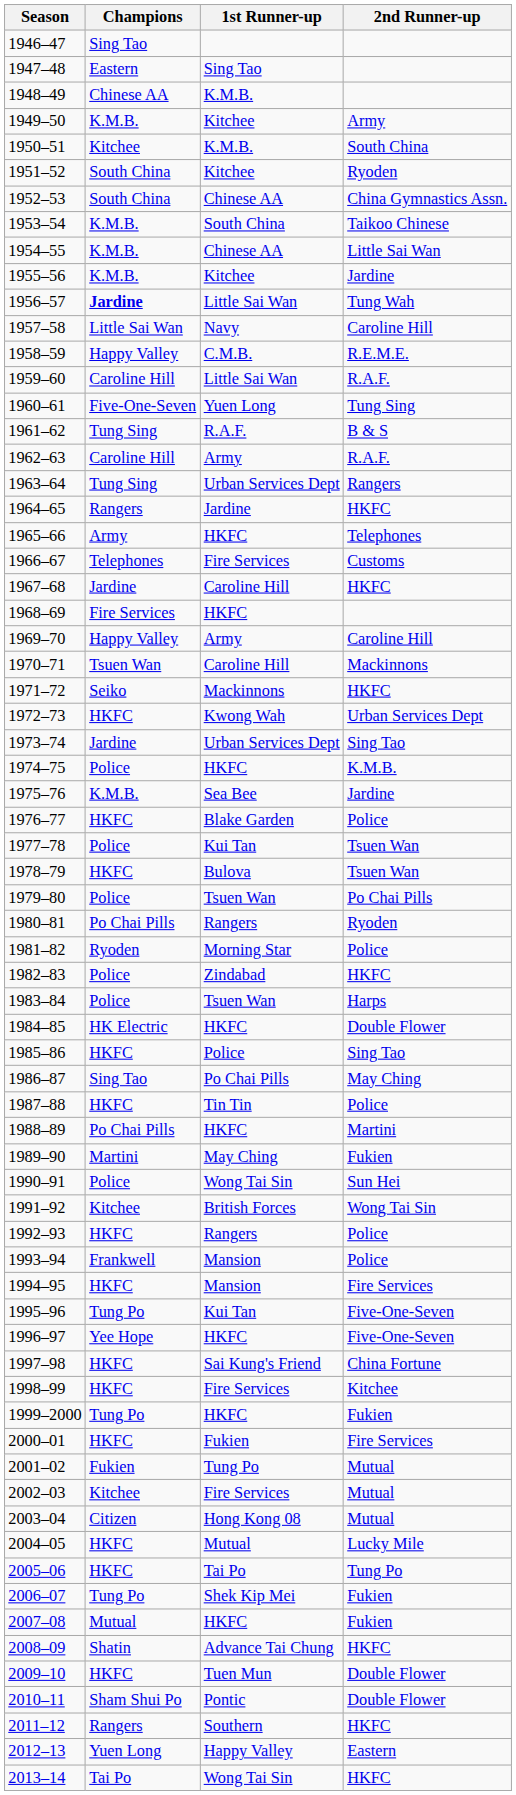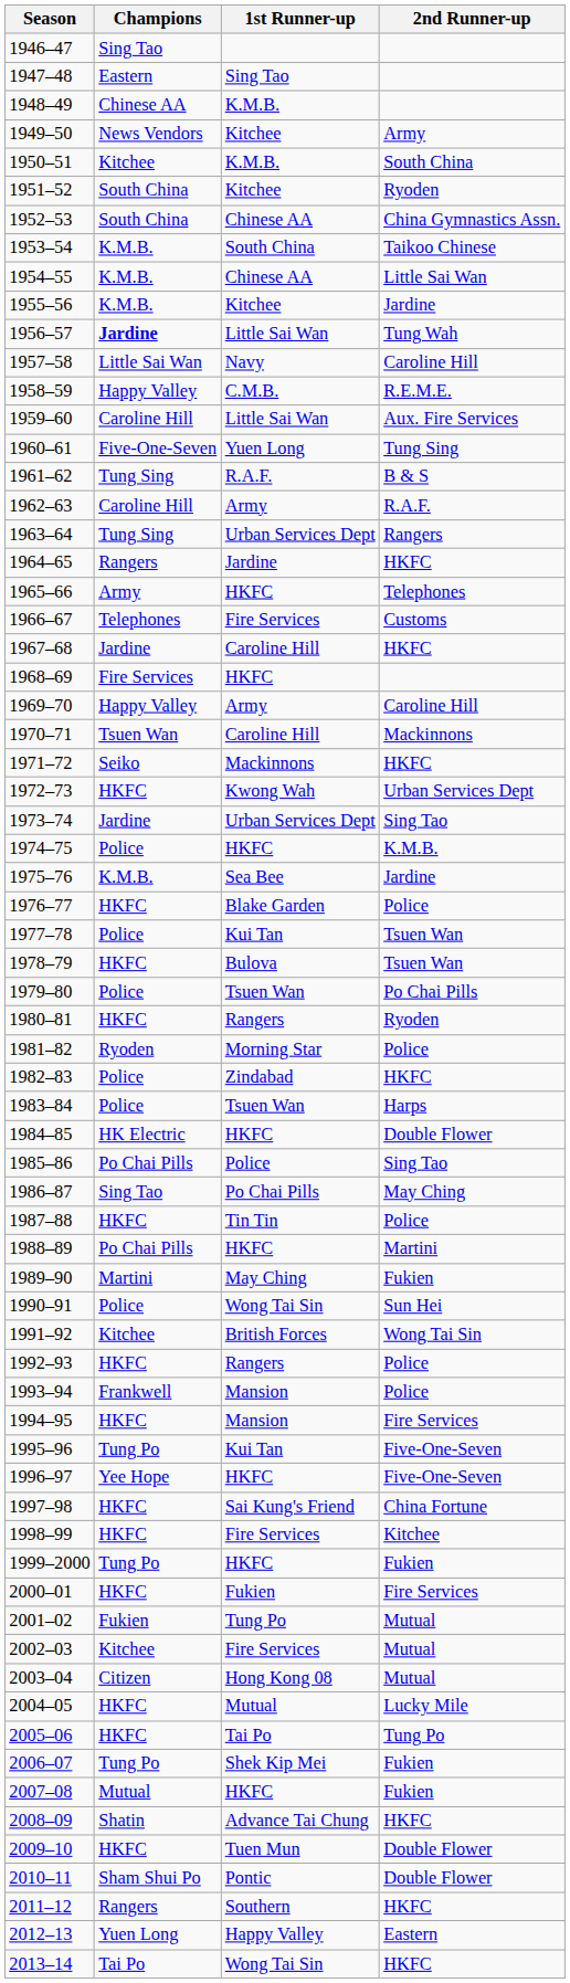 <table class="wikitable">
 <tr>
 <th>Season</th>
 <th>Champions</th>
 <th>1st Runner-up</th>
 <th>2nd Runner-up</th>
 </tr>
 <tr>
 <td>1946–47</td>
 <td><a href='#'>Sing Tao</a></td>
 <td></td>
 <td></td>
 </tr>
 <tr>
 <td>1947–48</td>
 <td><a href='#'>Eastern</a></td>
 <td><a href='#'>Sing Tao</a></td>
 <td></td>
 </tr>
 <tr>
 <td>1948–49</td>
 <td><a href='#'>Chinese AA</a></td>
 <td><a href='#'>K.M.B.</a></td>
 <td></td>
 </tr>
 <tr>
 <td>1949–50</td>
-<td><a href='#'>K.M.B.</a></td>
+<td><a href='#'>News Vendors</a></td>
 <td><a href='#'>Kitchee</a></td>
 <td><a href='#'>Army</a></td>
 </tr>
 <tr>
 <td>1950–51</td>
 <td><a href='#'>Kitchee</a></td>
 <td><a href='#'>K.M.B.</a></td>
 <td><a href='#'>South China</a></td>
 </tr>
 <tr>
 <td>1951–52</td>
 <td><a href='#'>South China</a></td>
 <td><a href='#'>Kitchee</a></td>
 <td><a href='#'>Ryoden</a></td>
 </tr>
 <tr>
 <td>1952–53</td>
 <td><a href='#'>South China</a></td>
 <td><a href='#'>Chinese AA</a></td>
 <td><a href='#'>China Gymnastics Assn.</a></td>
 </tr>
 <tr>
 <td>1953–54</td>
 <td><a href='#'>K.M.B.</a></td>
 <td><a href='#'>South China</a></td>
 <td><a href='#'>Taikoo Chinese</a></td>
 </tr>
 <tr>
 <td>1954–55</td>
 <td><a href='#'>K.M.B.</a></td>
 <td><a href='#'>Chinese AA</a></td>
 <td><a href='#'>Little Sai Wan</a></td>
 </tr>
 <tr>
 <td>1955–56</td>
 <td><a href='#'>K.M.B.</a></td>
 <td><a href='#'>Kitchee</a></td>
 <td><a href='#'>Jardine</a></td>
 </tr>
 <tr>
 <td>1956–57</td>
 <td><strong><a href='#'>Jardine</a></strong></td>
 <td><a href='#'>Little Sai Wan</a></td>
 <td><a href='#'>Tung Wah</a></td>
 </tr>
 <tr>
 <td>1957–58</td>
 <td><a href='#'>Little Sai Wan</a></td>
 <td><a href='#'>Navy</a></td>
 <td><a href='#'>Caroline Hill</a></td>
 </tr>
 <tr>
 <td>1958–59</td>
 <td><a href='#'>Happy Valley</a></td>
 <td><a href='#'>C.M.B.</a></td>
 <td><a href='#'>R.E.M.E.</a></td>
 </tr>
 <tr>
 <td>1959–60</td>
 <td><a href='#'>Caroline Hill</a></td>
 <td><a href='#'>Little Sai Wan</a></td>
-<td><a href='#'>R.A.F.</a></td>
+<td><a href='#'>Aux. Fire Services</a></td>
 </tr>
 <tr>
 <td>1960–61</td>
 <td><a href='#'>Five-One-Seven</a></td>
 <td><a href='#'>Yuen Long</a></td>
 <td><a href='#'>Tung Sing</a></td>
 </tr>
 <tr>
 <td>1961–62</td>
 <td><a href='#'>Tung Sing</a></td>
 <td><a href='#'>R.A.F.</a></td>
 <td><a href='#'>B & S</a></td>
 </tr>
 <tr>
 <td>1962–63</td>
 <td><a href='#'>Caroline Hill</a></td>
 <td><a href='#'>Army</a></td>
 <td><a href='#'>R.A.F.</a></td>
 </tr>
 <tr>
 <td>1963–64</td>
 <td><a href='#'>Tung Sing</a></td>
 <td><a href='#'>Urban Services Dept</a></td>
 <td><a href='#'>Rangers</a></td>
 </tr>
 <tr>
 <td>1964–65</td>
 <td><a href='#'>Rangers</a></td>
 <td><a href='#'>Jardine</a></td>
 <td><a href='#'>HKFC</a></td>
 </tr>
 <tr>
 <td>1965–66</td>
 <td><a href='#'>Army</a></td>
 <td><a href='#'>HKFC</a></td>
 <td><a href='#'>Telephones</a></td>
 </tr>
 <tr>
 <td>1966–67</td>
 <td><a href='#'>Telephones</a></td>
 <td><a href='#'>Fire Services</a></td>
 <td><a href='#'>Customs</a></td>
 </tr>
 <tr>
 <td>1967–68</td>
 <td><a href='#'>Jardine</a></td>
 <td><a href='#'>Caroline Hill</a></td>
 <td><a href='#'>HKFC</a></td>
 </tr>
 <tr>
 <td>1968–69</td>
 <td><a href='#'>Fire Services</a></td>
 <td><a href='#'>HKFC</a></td>
 <td></td>
 </tr>
 <tr>
 <td>1969–70</td>
 <td><a href='#'>Happy Valley</a></td>
 <td><a href='#'>Army</a></td>
 <td><a href='#'>Caroline Hill</a></td>
 </tr>
 <tr>
 <td>1970–71</td>
 <td><a href='#'>Tsuen Wan</a></td>
 <td><a href='#'>Caroline Hill</a></td>
 <td><a href='#'>Mackinnons</a></td>
 </tr>
 <tr>
 <td>1971–72</td>
 <td><a href='#'>Seiko</a></td>
 <td><a href='#'>Mackinnons</a></td>
 <td><a href='#'>HKFC</a></td>
 </tr>
 <tr>
 <td>1972–73</td>
 <td><a href='#'>HKFC</a></td>
 <td><a href='#'>Kwong Wah</a></td>
 <td><a href='#'>Urban Services Dept</a></td>
 </tr>
 <tr>
 <td>1973–74</td>
 <td><a href='#'>Jardine</a></td>
 <td><a href='#'>Urban Services Dept</a></td>
 <td><a href='#'>Sing Tao</a></td>
 </tr>
 <tr>
 <td>1974–75</td>
 <td><a href='#'>Police</a></td>
 <td><a href='#'>HKFC</a></td>
 <td><a href='#'>K.M.B.</a></td>
 </tr>
 <tr>
 <td>1975–76</td>
 <td><a href='#'>K.M.B.</a></td>
 <td><a href='#'>Sea Bee</a></td>
 <td><a href='#'>Jardine</a></td>
 </tr>
 <tr>
 <td>1976–77</td>
 <td><a href='#'>HKFC</a></td>
 <td><a href='#'>Blake Garden</a></td>
 <td><a href='#'>Police</a></td>
 </tr>
 <tr>
 <td>1977–78</td>
 <td><a href='#'>Police</a></td>
 <td><a href='#'>Kui Tan</a></td>
 <td><a href='#'>Tsuen Wan</a></td>
 </tr>
 <tr>
 <td>1978–79</td>
 <td><a href='#'>HKFC</a></td>
 <td><a href='#'>Bulova</a></td>
 <td><a href='#'>Tsuen Wan</a></td>
 </tr>
 <tr>
 <td>1979–80</td>
 <td><a href='#'>Police</a></td>
 <td><a href='#'>Tsuen Wan</a></td>
 <td><a href='#'>Po Chai Pills</a></td>
 </tr>
 <tr>
 <td>1980–81</td>
-<td><a href='#'>Po Chai Pills</a></td>
+<td><a href='#'>HKFC</a></td>
 <td><a href='#'>Rangers</a></td>
 <td><a href='#'>Ryoden</a></td>
 </tr>
 <tr>
 <td>1981–82</td>
 <td><a href='#'>Ryoden</a></td>
 <td><a href='#'>Morning Star</a></td>
 <td><a href='#'>Police</a></td>
 </tr>
 <tr>
 <td>1982–83</td>
 <td><a href='#'>Police</a></td>
 <td><a href='#'>Zindabad</a></td>
 <td><a href='#'>HKFC</a></td>
 </tr>
 <tr>
 <td>1983–84</td>
 <td><a href='#'>Police</a></td>
 <td><a href='#'>Tsuen Wan</a></td>
 <td><a href='#'>Harps</a></td>
 </tr>
 <tr>
 <td>1984–85</td>
 <td><a href='#'>HK Electric</a></td>
 <td><a href='#'>HKFC</a></td>
 <td><a href='#'>Double Flower</a></td>
 </tr>
 <tr>
 <td>1985–86</td>
-<td><a href='#'>HKFC</a></td>
+<td><a href='#'>Po Chai Pills</a></td>
 <td><a href='#'>Police</a></td>
 <td><a href='#'>Sing Tao</a></td>
 </tr>
 <tr>
 <td>1986–87</td>
 <td><a href='#'>Sing Tao</a></td>
 <td><a href='#'>Po Chai Pills</a></td>
 <td><a href='#'>May Ching</a></td>
 </tr>
 <tr>
 <td>1987–88</td>
 <td><a href='#'>HKFC</a></td>
 <td><a href='#'>Tin Tin</a></td>
 <td><a href='#'>Police</a></td>
 </tr>
 <tr>
 <td>1988–89</td>
 <td><a href='#'>Po Chai Pills</a></td>
 <td><a href='#'>HKFC</a></td>
 <td><a href='#'>Martini</a></td>
 </tr>
 <tr>
 <td>1989–90</td>
 <td><a href='#'>Martini</a></td>
 <td><a href='#'>May Ching</a></td>
 <td><a href='#'>Fukien</a></td>
 </tr>
 <tr>
 <td>1990–91</td>
 <td><a href='#'>Police</a></td>
 <td><a href='#'>Wong Tai Sin</a></td>
 <td><a href='#'>Sun Hei</a></td>
 </tr>
 <tr>
 <td>1991–92</td>
 <td><a href='#'>Kitchee</a></td>
 <td><a href='#'>British Forces</a></td>
 <td><a href='#'>Wong Tai Sin</a></td>
 </tr>
 <tr>
 <td>1992–93</td>
 <td><a href='#'>HKFC</a></td>
 <td><a href='#'>Rangers</a></td>
 <td><a href='#'>Police</a></td>
 </tr>
 <tr>
 <td>1993–94</td>
 <td><a href='#'>Frankwell</a></td>
 <td><a href='#'>Mansion</a></td>
 <td><a href='#'>Police</a></td>
 </tr>
 <tr>
 <td>1994–95</td>
 <td><a href='#'>HKFC</a></td>
 <td><a href='#'>Mansion</a></td>
 <td><a href='#'>Fire Services</a></td>
 </tr>
 <tr>
 <td>1995–96</td>
 <td><a href='#'>Tung Po</a></td>
 <td><a href='#'>Kui Tan</a></td>
 <td><a href='#'>Five-One-Seven</a></td>
 </tr>
 <tr>
 <td>1996–97</td>
 <td><a href='#'>Yee Hope</a></td>
 <td><a href='#'>HKFC</a></td>
 <td><a href='#'>Five-One-Seven</a></td>
 </tr>
 <tr>
 <td>1997–98</td>
 <td><a href='#'>HKFC</a></td>
 <td><a href='#'>Sai Kung's Friend</a></td>
 <td><a href='#'>China Fortune</a></td>
 </tr>
 <tr>
 <td>1998–99</td>
 <td><a href='#'>HKFC</a></td>
 <td><a href='#'>Fire Services</a></td>
 <td><a href='#'>Kitchee</a></td>
 </tr>
 <tr>
 <td>1999–2000</td>
 <td><a href='#'>Tung Po</a></td>
 <td><a href='#'>HKFC</a></td>
 <td><a href='#'>Fukien</a></td>
 </tr>
 <tr>
 <td>2000–01</td>
 <td><a href='#'>HKFC</a></td>
 <td><a href='#'>Fukien</a></td>
 <td><a href='#'>Fire Services</a></td>
 </tr>
 <tr>
 <td>2001–02</td>
 <td><a href='#'>Fukien</a></td>
 <td><a href='#'>Tung Po</a></td>
 <td><a href='#'>Mutual</a></td>
 </tr>
 <tr>
 <td>2002–03</td>
 <td><a href='#'>Kitchee</a></td>
 <td><a href='#'>Fire Services</a></td>
 <td><a href='#'>Mutual</a></td>
 </tr>
 <tr>
 <td>2003–04</td>
 <td><a href='#'>Citizen</a></td>
 <td><a href='#'>Hong Kong 08</a></td>
 <td><a href='#'>Mutual</a></td>
 </tr>
 <tr>
 <td>2004–05</td>
 <td><a href='#'>HKFC</a></td>
 <td><a href='#'>Mutual</a></td>
 <td><a href='#'>Lucky Mile</a></td>
 </tr>
 <tr>
 <td><a href='#'>2005–06</a></td>
 <td><a href='#'>HKFC</a></td>
 <td><a href='#'>Tai Po</a></td>
 <td><a href='#'>Tung Po</a></td>
 </tr>
 <tr>
 <td><a href='#'>2006–07</a></td>
 <td><a href='#'>Tung Po</a></td>
 <td><a href='#'>Shek Kip Mei</a></td>
 <td><a href='#'>Fukien</a></td>
 </tr>
 <tr>
 <td><a href='#'>2007–08</a></td>
 <td><a href='#'>Mutual</a></td>
 <td><a href='#'>HKFC</a></td>
 <td><a href='#'>Fukien</a></td>
 </tr>
 <tr>
 <td><a href='#'>2008–09</a></td>
 <td><a href='#'>Shatin</a></td>
 <td><a href='#'>Advance Tai Chung</a></td>
 <td><a href='#'>HKFC</a></td>
 </tr>
 <tr>
 <td><a href='#'>2009–10</a></td>
 <td><a href='#'>HKFC</a></td>
 <td><a href='#'>Tuen Mun</a></td>
 <td><a href='#'>Double Flower</a></td>
 </tr>
 <tr>
 <td><a href='#'>2010–11</a></td>
 <td><a href='#'>Sham Shui Po</a></td>
 <td><a href='#'>Pontic</a></td>
 <td><a href='#'>Double Flower</a></td>
 </tr>
 <tr>
 <td><a href='#'>2011–12</a></td>
 <td><a href='#'>Rangers</a></td>
 <td><a href='#'>Southern</a></td>
 <td><a href='#'>HKFC</a></td>
 </tr>
 <tr>
 <td><a href='#'>2012–13</a></td>
 <td><a href='#'>Yuen Long</a></td>
 <td><a href='#'>Happy Valley</a></td>
 <td><a href='#'>Eastern</a></td>
 </tr>
 <tr>
 <td><a href='#'>2013–14</a></td>
 <td><a href='#'>Tai Po</a></td>
 <td><a href='#'>Wong Tai Sin</a></td>
 <td><a href='#'>HKFC</a></td>
 </tr>
 </table>
